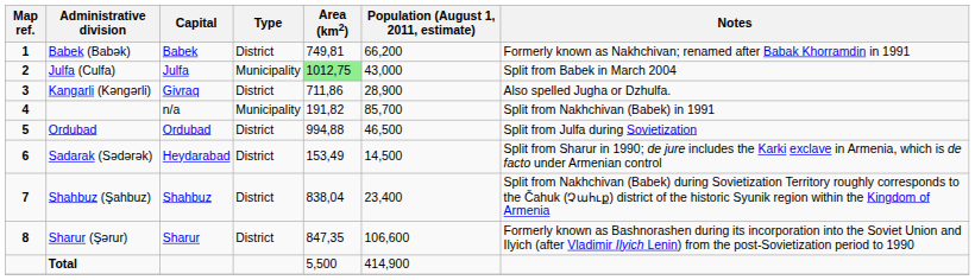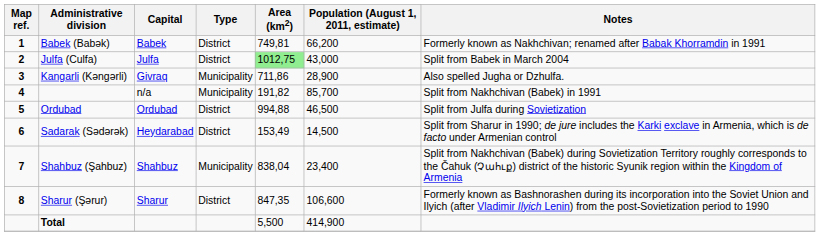 <table class="wikitable sortable">
 <tr>
 <th>Map ref.</th>
 <th>Administrative division</th>
 <th>Capital</th>
 <th>Type</th>
 <th>Area (km<sup>2</sup>)</th>
 <th>Population (August 1, 2011, estimate)</th>
 <th>Notes</th>
 </tr>
 <tr>
 <td align="center"><strong>1</strong></td>
 <td align="left"><a href='#'>Babek</a> (Babək)</td>
 <td align="left"><a href='#'>Babek</a></td>
 <td align="left">District</td>
 <td align="left">749,81</td>
 <td align="left">66,200</td>
 <td align="left">Formerly known as Nakhchivan; renamed after <a href='#'>Babak Khorramdin</a> in 1991</td>
 </tr>
 <tr>
 <td align="center"><strong>2</strong></td>
 <td align="left"><a href='#'>Julfa</a> (Culfa)</td>
 <td align="left"><a href='#'>Julfa</a></td>
-<td align="left">Municipality</td>
+<td align="left">District</td>
 <td align="left" style="background: lightgreen;">1012,75</td>
 <td align="left">43,000</td>
 <td align="left">Split from Babek in March 2004</td>
 </tr>
 <tr>
 <td align="center"><strong>3</strong></td>
 <td align="left"><a href='#'>Kangarli</a> (Kəngərli)</td>
 <td align="left"><a href='#'>Givraq</a></td>
-<td align="left">District</td>
+<td align="left">Municipality</td>
 <td align="left">711,86</td>
 <td align="left">28,900</td>
 <td align="left">Also spelled Jugha or Dzhulfa.</td>
 </tr>
 <tr>
 <td align="center"><strong>4</strong></td>
 <td align="left"></td>
 <td align="left">n/a</td>
 <td align="left">Municipality</td>
 <td align="left">191,82</td>
 <td align="left">85,700</td>
 <td align="left">Split from Nakhchivan (Babek) in 1991</td>
 </tr>
 <tr>
 <td align="center"><strong>5</strong></td>
 <td align="left"><a href='#'>Ordubad</a></td>
 <td align="left"><a href='#'>Ordubad</a></td>
 <td align="left">District</td>
 <td align="left">994,88</td>
 <td align="left">46,500</td>
 <td align="left">Split from Julfa during <a href='#'>Sovietization</a></td>
 </tr>
 <tr>
 <td align="center"><strong>6</strong></td>
 <td align="left"><a href='#'>Sadarak</a> (Sədərək)</td>
 <td align="left"><a href='#'>Heydarabad</a></td>
 <td align="left">District</td>
 <td align="left">153,49</td>
 <td align="left">14,500</td>
 <td align="left">Split from Sharur in 1990; <em>de jure</em> includes the <a href='#'>Karki</a> <a href='#'>exclave</a> in Armenia, which is <em>de facto</em> under Armenian control</td>
 </tr>
 <tr>
 <td align="center"><strong>7</strong></td>
 <td align="left"><a href='#'>Shahbuz</a> (Şahbuz)</td>
 <td align="left"><a href='#'>Shahbuz</a></td>
-<td align="left">District</td>
+<td align="left">Municipality</td>
 <td align="left">838,04</td>
 <td align="left">23,400</td>
 <td align="left">Split from Nakhchivan (Babek) during Sovietization Territory roughly corresponds to the Čahuk (Չահւք) district of the historic Syunik region within the <a href='#'>Kingdom of Armenia</a></td>
 </tr>
 <tr>
 <td align="center"><strong>8</strong></td>
 <td align="left"><a href='#'>Sharur</a> (Şərur)</td>
 <td align="left"><a href='#'>Sharur</a></td>
 <td align="left">District</td>
 <td align="left">847,35</td>
 <td align="left">106,600</td>
 <td align="left">Formerly known as Bashnorashen during its incorporation into the Soviet Union and Ilyich (after <a href='#'>Vladimir <em>Ilyich</em> Lenin</a>) from the post-Sovietization period to 1990</td>
 </tr>
 <tr>
 <td align="left"></td>
 <td align="left"><strong>Total</strong></td>
 <td align="left"></td>
 <td align="left"></td>
 <td align="left">5,500</td>
 <td align="left">414,900</td>
 <td align="left"></td>
 </tr>
 <tr>
 </tr>
 </table>
